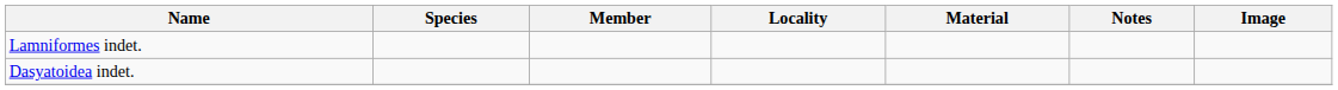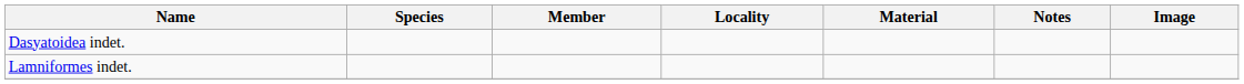 <table class="wikitable" align="center" width="100%">
 <tr>
 <th>Name</th>
 <th>Species</th>
 <th>Member</th>
 <th>Locality</th>
 <th>Material</th>
 <th>Notes</th>
 <th>Image</th>
 </tr>
 <tr>
-<td><a href='#'>Lamniformes</a> indet.</td>
+<td><a href='#'>Dasyatoidea</a> indet.</td>
 <td></td>
 <td></td>
 <td></td>
 <td></td>
 <td></td>
 <td></td>
 </tr>
 <tr>
-<td><a href='#'>Dasyatoidea</a> indet.</td>
+<td><a href='#'>Lamniformes</a> indet.</td>
 <td></td>
 <td></td>
 <td></td>
 <td></td>
 <td></td>
 <td></td>
 </tr>
 <tr>
 </tr>
 </table>
